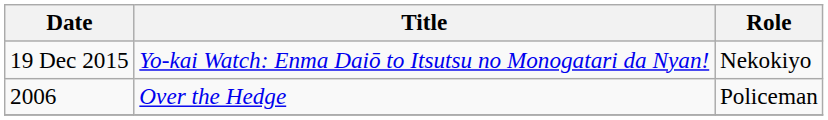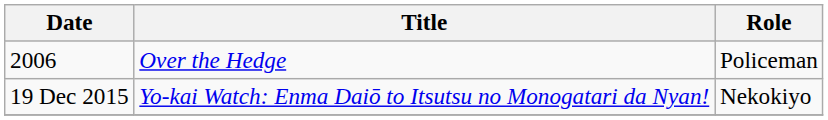 <table class="wikitable">
 <tr>
 <th>Date</th>
 <th>Title</th>
 <th>Role</th>
 </tr>
 <tr>
+<td>2006</td>
+<td><em><a href='#'>Over the Hedge</a></em></td>
+<td>Policeman</td>
+</tr>
+<tr>
 <td>19 Dec 2015</td>
 <td><em><a href='#'>Yo-kai Watch: Enma Daiō to Itsutsu no Monogatari da Nyan!</a></em></td>
 <td>Nekokiyo</td>
 </tr>
 <tr>
-<td>2006</td>
-<td><em><a href='#'>Over the Hedge</a></em></td>
-<td>Policeman</td>
-</tr>
-<tr>
 </tr>
 </table>
